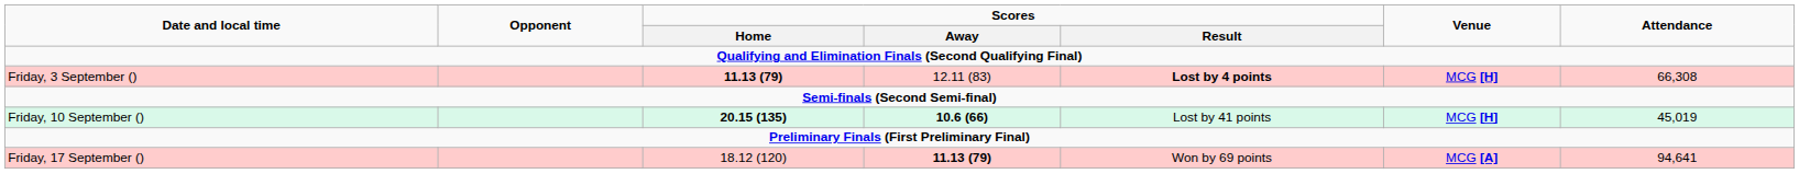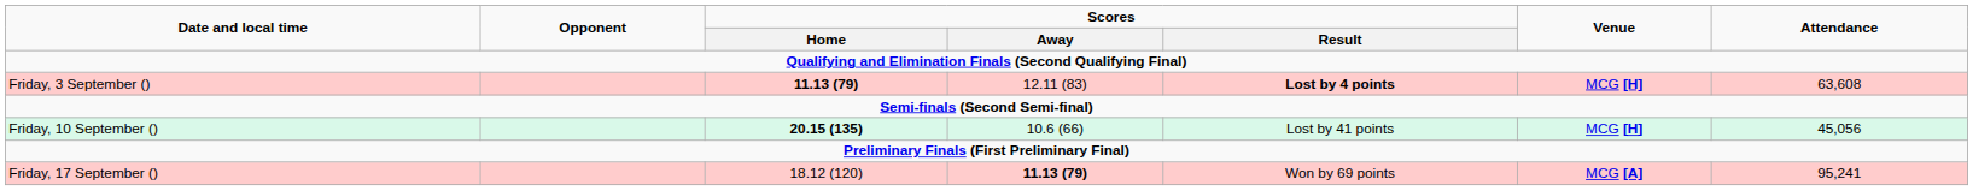 <table class="wikitable" style="font-size:90%; text-align:center; width: 100%; margin-left: auto; margin-right: auto;">
 <tr>
 <td rowspan=2><strong>Date and local time</strong></td>
 <td rowspan=2><strong>Opponent</strong></td>
 <td colspan=3><strong>Scores</strong> </td>
 <td rowspan=2><strong>Venue</strong></td>
 <td rowspan=2><strong>Attendance</strong></td>
 </tr>
 <tr>
 <th>Home</th>
 <th>Away</th>
 <th>Result</th>
 </tr>
 <tr>
 <td colspan=7><strong><a href='#'>Qualifying and Elimination Finals</a> (Second Qualifying Final)</strong></td>
 </tr>
 <tr style="background:#fcc;">
 <td align=left>Friday, 3 September ()</td>
 <td align=left></td>
 <td><strong>11.13 (79)</strong></td>
 <td>12.11 (83)</td>
 <td><strong>Lost by 4 points</strong></td>
 <td><a href='#'>MCG</a> <span></span><a href='#'><strong>[H]</strong></a></td>
-<td>66,308</td>
+<td>63,608</td>
 </tr>
 <tr>
 <td colspan=7><strong><a href='#'>Semi-finals</a> (Second Semi-final)</strong></td>
 </tr>
 <tr style="background:#d9f9e9;">
 <td align=left>Friday, 10 September ()</td>
 <td align=left></td>
 <td><strong>20.15 (135)</strong></td>
-<td><strong>10.6 (66)</strong></td>
+<td>10.6 (66)</td>
 <td>Lost by 41 points</td>
 <td><a href='#'>MCG</a> <span></span><a href='#'><strong>[H]</strong></a></td>
-<td>45,019</td>
+<td>45,056</td>
 </tr>
 <tr>
 <td colspan=7><strong><a href='#'>Preliminary Finals</a> (First Preliminary Final)</strong></td>
 </tr>
 <tr style="background:#fcc;">
 <td align=left>Friday, 17 September ()</td>
 <td align=left></td>
 <td>18.12 (120)</td>
 <td><strong>11.13 (79)</strong></td>
 <td>Won by 69 points</td>
 <td><a href='#'>MCG</a> <span></span><a href='#'><strong>[A]</strong></a></td>
-<td>94,641</td>
+<td>95,241</td>
 </tr>
 </table>
